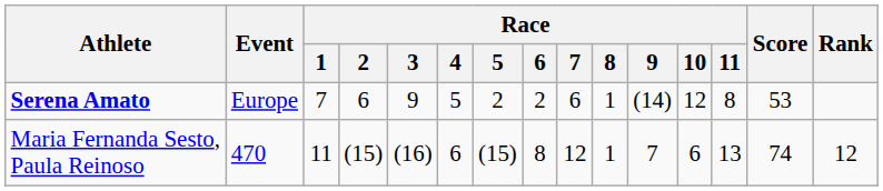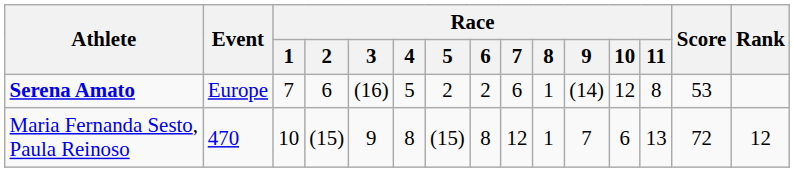 <table class=wikitable style="font-size:90%">
 <tr>
 <th rowspan="2">Athlete</th>
 <th rowspan="2">Event</th>
 <th colspan="11">Race</th>
 <th rowspan="2">Score</th>
 <th rowspan="2">Rank</th>
 </tr>
 <tr>
 <th width="15">1</th>
 <th width="15">2</th>
 <th width="15">3</th>
 <th width="15">4</th>
 <th width="15">5</th>
 <th width="15">6</th>
 <th width="15">7</th>
 <th width="15">8</th>
 <th width="15">9</th>
 <th width="15">10</th>
 <th width="15">11</th>
 </tr>
 <tr>
 <td><strong><a href='#'>Serena Amato</a></strong></td>
 <td><a href='#'>Europe</a></td>
 <td style="text-align:center;">7</td>
 <td style="text-align:center;">6</td>
-<td style="text-align:center;">9</td>
+<td style="text-align:center;">(16)</td>
 <td style="text-align:center;">5</td>
 <td style="text-align:center;">2</td>
 <td style="text-align:center;">2</td>
 <td style="text-align:center;">6</td>
 <td style="text-align:center;">1</td>
 <td style="text-align:center;">(14)</td>
 <td style="text-align:center;">12</td>
 <td style="text-align:center;">8</td>
 <td style="text-align:center;">53</td>
 <td style="text-align:center;"></td>
 </tr>
 <tr>
 <td><a href='#'>Maria Fernanda Sesto</a>, <br> <a href='#'>Paula Reinoso</a></td>
 <td><a href='#'>470</a></td>
-<td style="text-align:center;">11</td>
+<td style="text-align:center;">10</td>
 <td style="text-align:center;">(15)</td>
-<td style="text-align:center;">(16)</td>
-<td style="text-align:center;">6</td>
+<td style="text-align:center;">9</td>
+<td style="text-align:center;">8</td>
 <td style="text-align:center;">(15)</td>
 <td style="text-align:center;">8</td>
 <td style="text-align:center;">12</td>
 <td style="text-align:center;">1</td>
 <td style="text-align:center;">7</td>
 <td style="text-align:center;">6</td>
 <td style="text-align:center;">13</td>
-<td style="text-align:center;">74</td>
+<td style="text-align:center;">72</td>
 <td style="text-align:center;">12</td>
 </tr>
 </table>
